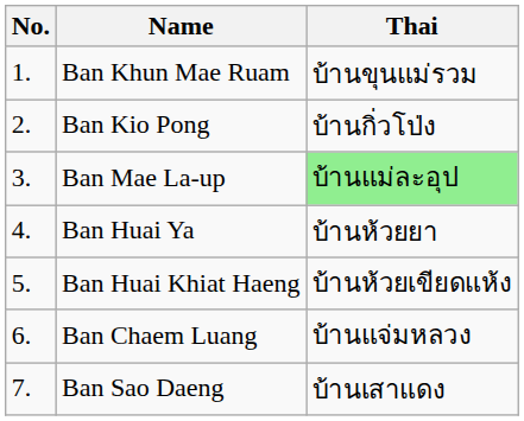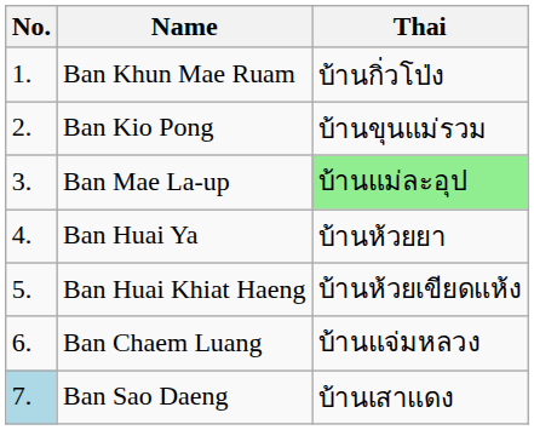 <table class="wikitable sortable">
 <tr>
 <th>No.</th>
 <th>Name</th>
 <th>Thai</th>
 </tr>
 <tr>
 <td>1.</td>
 <td>Ban Khun Mae Ruam</td>
-<td>บ้านขุนแม่รวม</td>
+<td>บ้านกิ่วโป่ง</td>
 </tr>
 <tr>
 <td>2.</td>
 <td>Ban Kio Pong</td>
-<td>บ้านกิ่วโป่ง</td>
+<td>บ้านขุนแม่รวม</td>
 </tr>
 <tr>
 <td>3.</td>
 <td>Ban Mae La-up</td>
 <td style="background: lightgreen;">บ้านแม่ละอุป</td>
 </tr>
 <tr>
 <td>4.</td>
 <td>Ban Huai Ya</td>
 <td>บ้านห้วยยา</td>
 </tr>
 <tr>
 <td>5.</td>
 <td>Ban Huai Khiat Haeng</td>
 <td>บ้านห้วยเขียดแห้ง</td>
 </tr>
 <tr>
 <td>6.</td>
 <td>Ban Chaem Luang</td>
 <td>บ้านแจ่มหลวง</td>
 </tr>
 <tr>
-<td>7.</td>
+<td style="background: lightblue;">7.</td>
 <td>Ban Sao Daeng</td>
 <td>บ้านเสาแดง</td>
 </tr>
 </table>
